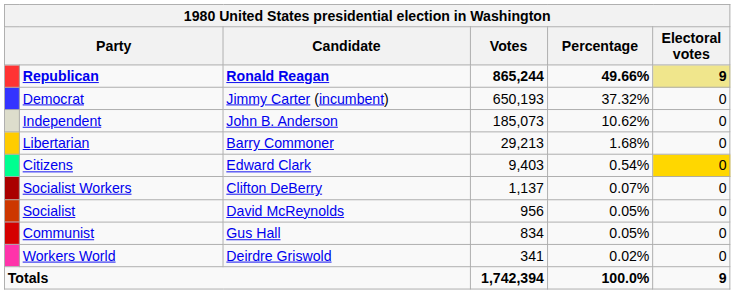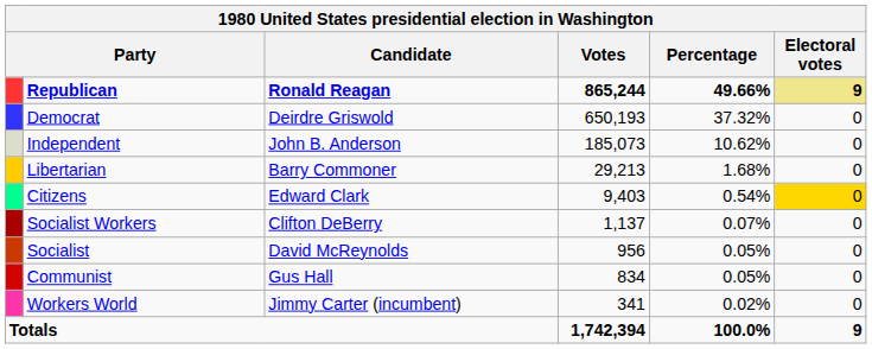 <table class="wikitable" style="font-size: 95%;">
 <tr>
 <th colspan="6">1980 United States presidential election in Washington</th>
 </tr>
 <tr>
 <th colspan="2" style="width: 15em">Party</th>
 <th style="width: 17em">Candidate</th>
 <th style="width: 5em">Votes</th>
 <th style="width: 7em">Percentage</th>
 <th style="width: 5em">Electoral votes</th>
 </tr>
 <tr>
 <th style="background:#f33; width:3px;"></th>
 <td style="width: 130px"><strong><a href='#'>Republican</a></strong></td>
 <td><strong><a href='#'>Ronald Reagan</a></strong></td>
 <td style="text-align:right;"><strong>865,244</strong></td>
 <td style="text-align:right;"><strong>49.66%</strong></td>
 <td style="background: khaki; text-align:right;"><strong>9</strong></td>
 </tr>
 <tr>
 <th style="background:#33f; width:3px;"></th>
 <td style="width: 130px"><a href='#'>Democrat</a></td>
-<td><a href='#'>Jimmy Carter</a> (<a href='#'>incumbent</a>)</td>
+<td><a href='#'>Deirdre Griswold</a></td>
 <td style="text-align:right;">650,193</td>
 <td style="text-align:right;">37.32%</td>
 <td style="text-align:right;">0</td>
 </tr>
 <tr>
 <th style="background:#DDDDCC; width:3px;"></th>
 <td style="width: 130px"><a href='#'>Independent</a></td>
 <td><a href='#'>John B. Anderson</a></td>
 <td style="text-align:right;">185,073</td>
 <td style="text-align:right;">10.62%</td>
 <td style="text-align:right;">0</td>
 </tr>
 <tr>
 <th style="background:#FC0; width:3px;"></th>
 <td style="width: 130px"><a href='#'>Libertarian</a></td>
 <td><a href='#'>Barry Commoner</a></td>
 <td style="text-align:right;">29,213</td>
 <td style="text-align:right;">1.68%</td>
 <td style="text-align:right;">0</td>
 </tr>
 <tr>
 <th style="background: #00FF90; width:3px;"></th>
 <td style="width: 130px"><a href='#'>Citizens</a></td>
 <td><a href='#'>Edward Clark</a></td>
 <td style="text-align:right;">9,403</td>
 <td style="text-align:right;">0.54%</td>
 <td style="background: gold; text-align:right;">0</td>
 </tr>
 <tr>
 <th style="background: #AA0000; width:3px;"></th>
 <td style="width: 130px"><a href='#'>Socialist Workers</a></td>
 <td><a href='#'>Clifton DeBerry</a></td>
 <td style="text-align:right;">1,137</td>
 <td style="text-align:right;">0.07%</td>
 <td style="text-align:right;">0</td>
 </tr>
 <tr>
 <th style="background: #CD3700; width:3px;"></th>
 <td style="width: 130px"><a href='#'>Socialist</a></td>
 <td><a href='#'>David McReynolds</a></td>
 <td style="text-align:right;">956</td>
 <td style="text-align:right;">0.05%</td>
 <td style="text-align:right;">0</td>
 </tr>
 <tr>
 <th style="background: #D50000; width:3px;"></th>
 <td style="width: 130px"><a href='#'>Communist</a></td>
 <td><a href='#'>Gus Hall</a></td>
 <td style="text-align:right;">834</td>
 <td style="text-align:right;">0.05%</td>
 <td style="text-align:right;">0</td>
 </tr>
 <tr>
 <th style="background: #FF33AA; width:3px;"></th>
 <td style="width: 130px"><a href='#'>Workers World</a></td>
-<td><a href='#'>Deirdre Griswold</a></td>
+<td><a href='#'>Jimmy Carter</a> (<a href='#'>incumbent</a>)</td>
 <td style="text-align:right;">341</td>
 <td style="text-align:right;">0.02%</td>
 <td style="text-align:right;">0</td>
 </tr>
 <tr>
 <td colspan="3"><strong>Totals</strong></td>
 <td style="text-align:right;"><strong>1,742,394</strong></td>
 <td style="text-align:right;"><strong>100.0%</strong></td>
 <td style="text-align:right;"><strong>9</strong></td>
 </tr>
 </table>
